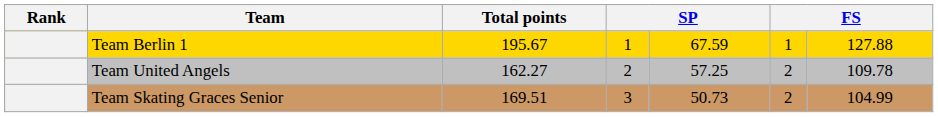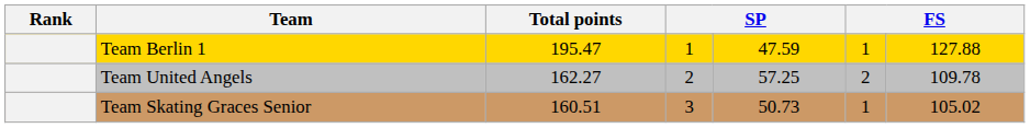 <table class="wikitable sortable" style="text-align:center;" width="70%">
 <tr>
 <th scope="col">Rank</th>
 <th scope="col">Team</th>
 <th scope="col">Total points</th>
 <th scope="col" colspan="2" width="80px"><a href='#'>SP</a></th>
 <th scope="col" colspan="2" width="80px"><a href='#'>FS</a></th>
 </tr>
 <tr bgcolor="gold">
 <th scope="row"></th>
 <td align="left">Team Berlin 1</td>
-<td>195.67</td>
+<td>195.47</td>
 <td>1</td>
-<td>67.59</td>
+<td>47.59</td>
 <td>1</td>
 <td>127.88</td>
 </tr>
 <tr bgcolor="silver">
 <th scope="row"></th>
 <td align="left">Team United Angels</td>
 <td>162.27</td>
 <td>2</td>
 <td>57.25</td>
 <td>2</td>
 <td>109.78</td>
 </tr>
 <tr bgcolor="cc9966">
 <th scope="row"></th>
 <td align="left">Team Skating Graces Senior</td>
-<td>169.51</td>
+<td>160.51</td>
 <td>3</td>
 <td>50.73</td>
-<td>2</td>
-<td>104.99</td>
+<td>1</td>
+<td>105.02</td>
 </tr>
 </table>
